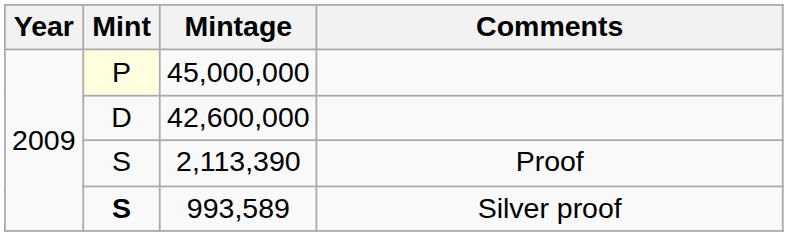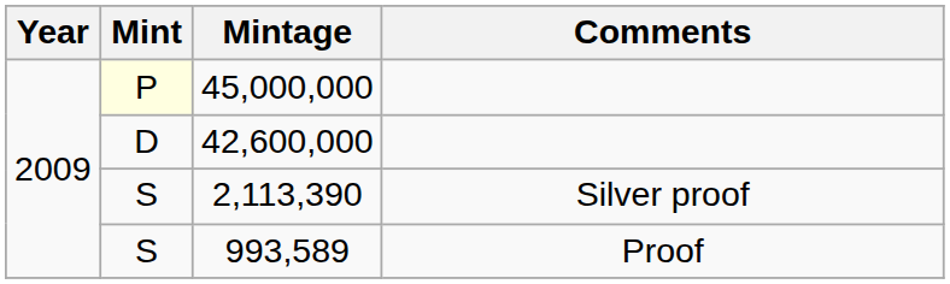 <table class="wikitable sortable" style="min-width:65%; text-align:center;">
 <tr>
 <th width="10%">Year</th>
 <th width="10%">Mint</th>
 <th width="20%">Mintage</th>
 <th width="60%">Comments</th>
 </tr>
 <tr>
 <td rowspan="4">2009</td>
 <td style="background: lightyellow;">P</td>
 <td>45,000,000</td>
 <td></td>
 </tr>
 <tr>
 <td>D</td>
 <td>42,600,000</td>
 <td></td>
 </tr>
 <tr>
 <td>S</td>
 <td>2,113,390</td>
+<td>Silver proof</td>
+</tr>
+<tr>
+<td>S</td>
+<td>993,589</td>
 <td>Proof</td>
 </tr>
-<tr>
-<td><strong>S</strong></td>
-<td>993,589</td>
-<td>Silver proof</td>
-</tr>
 </table>
